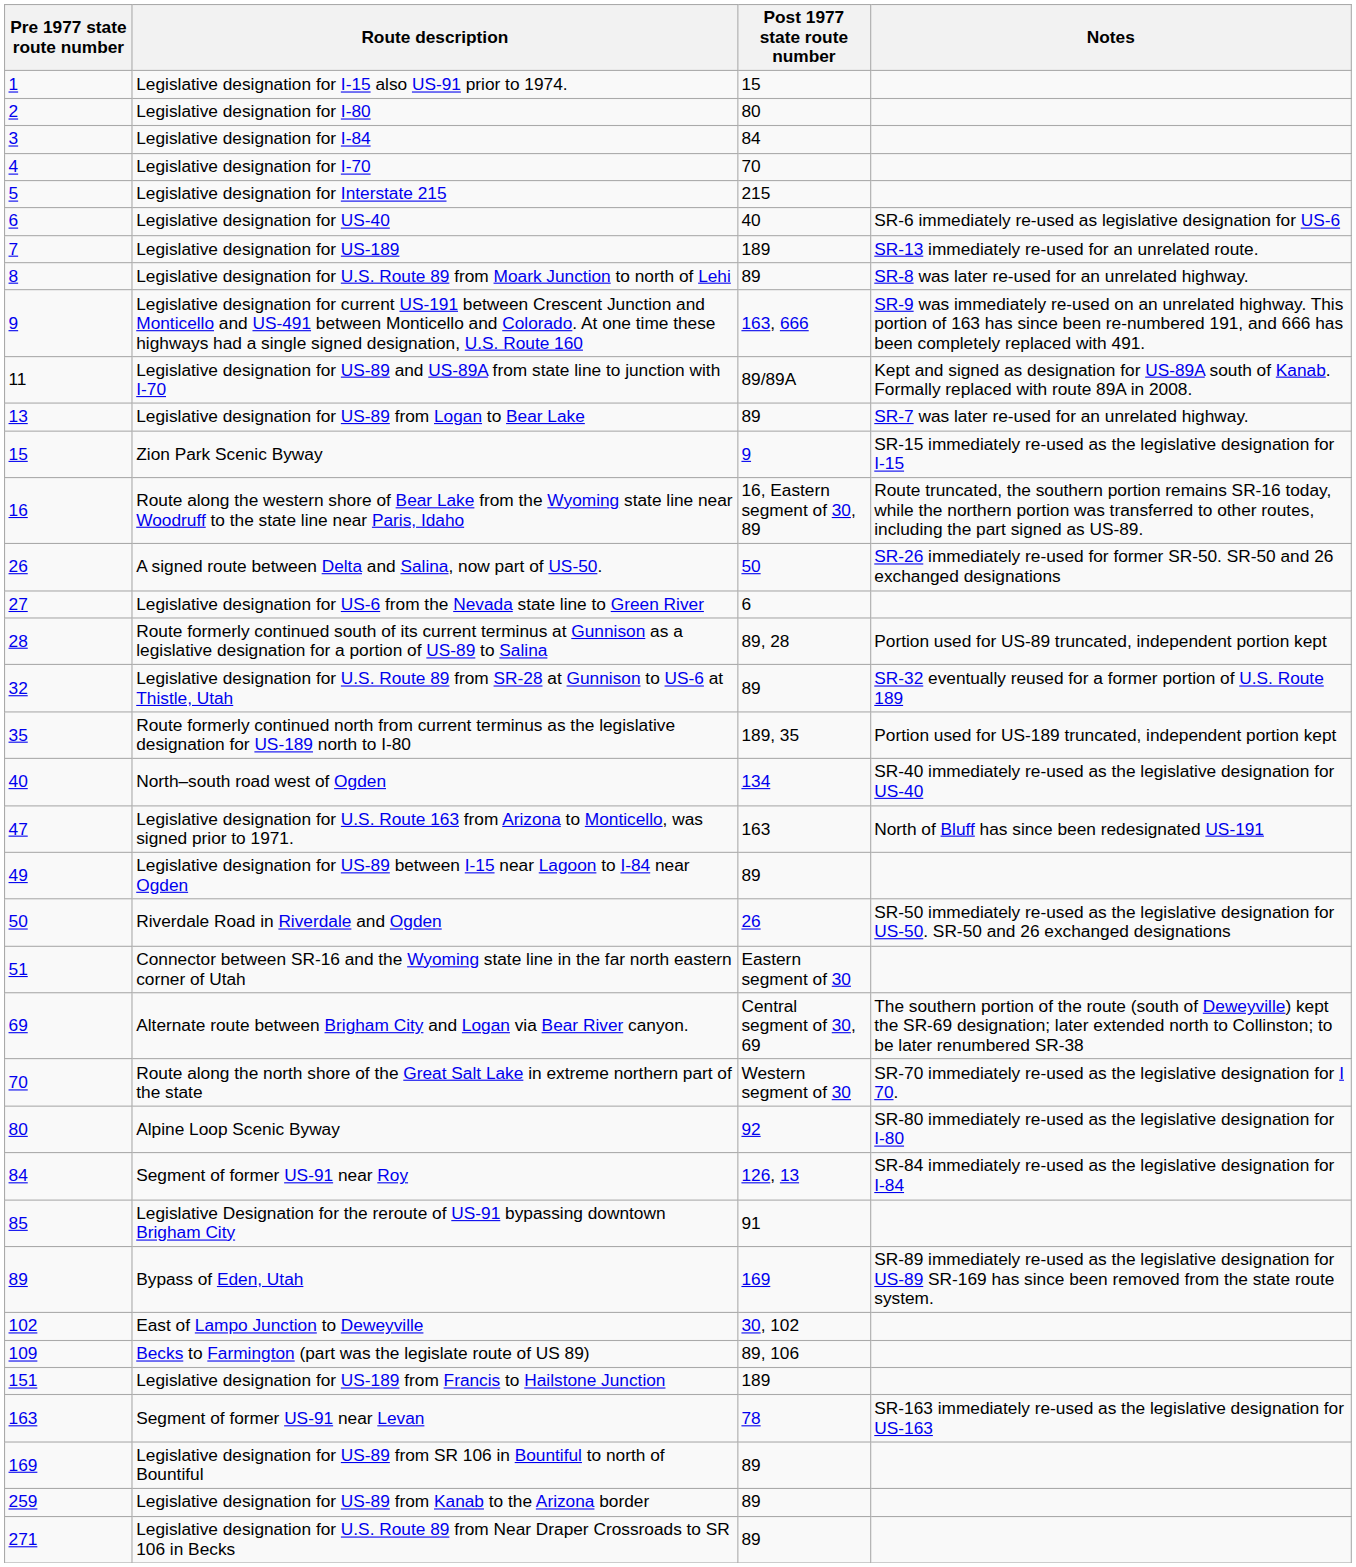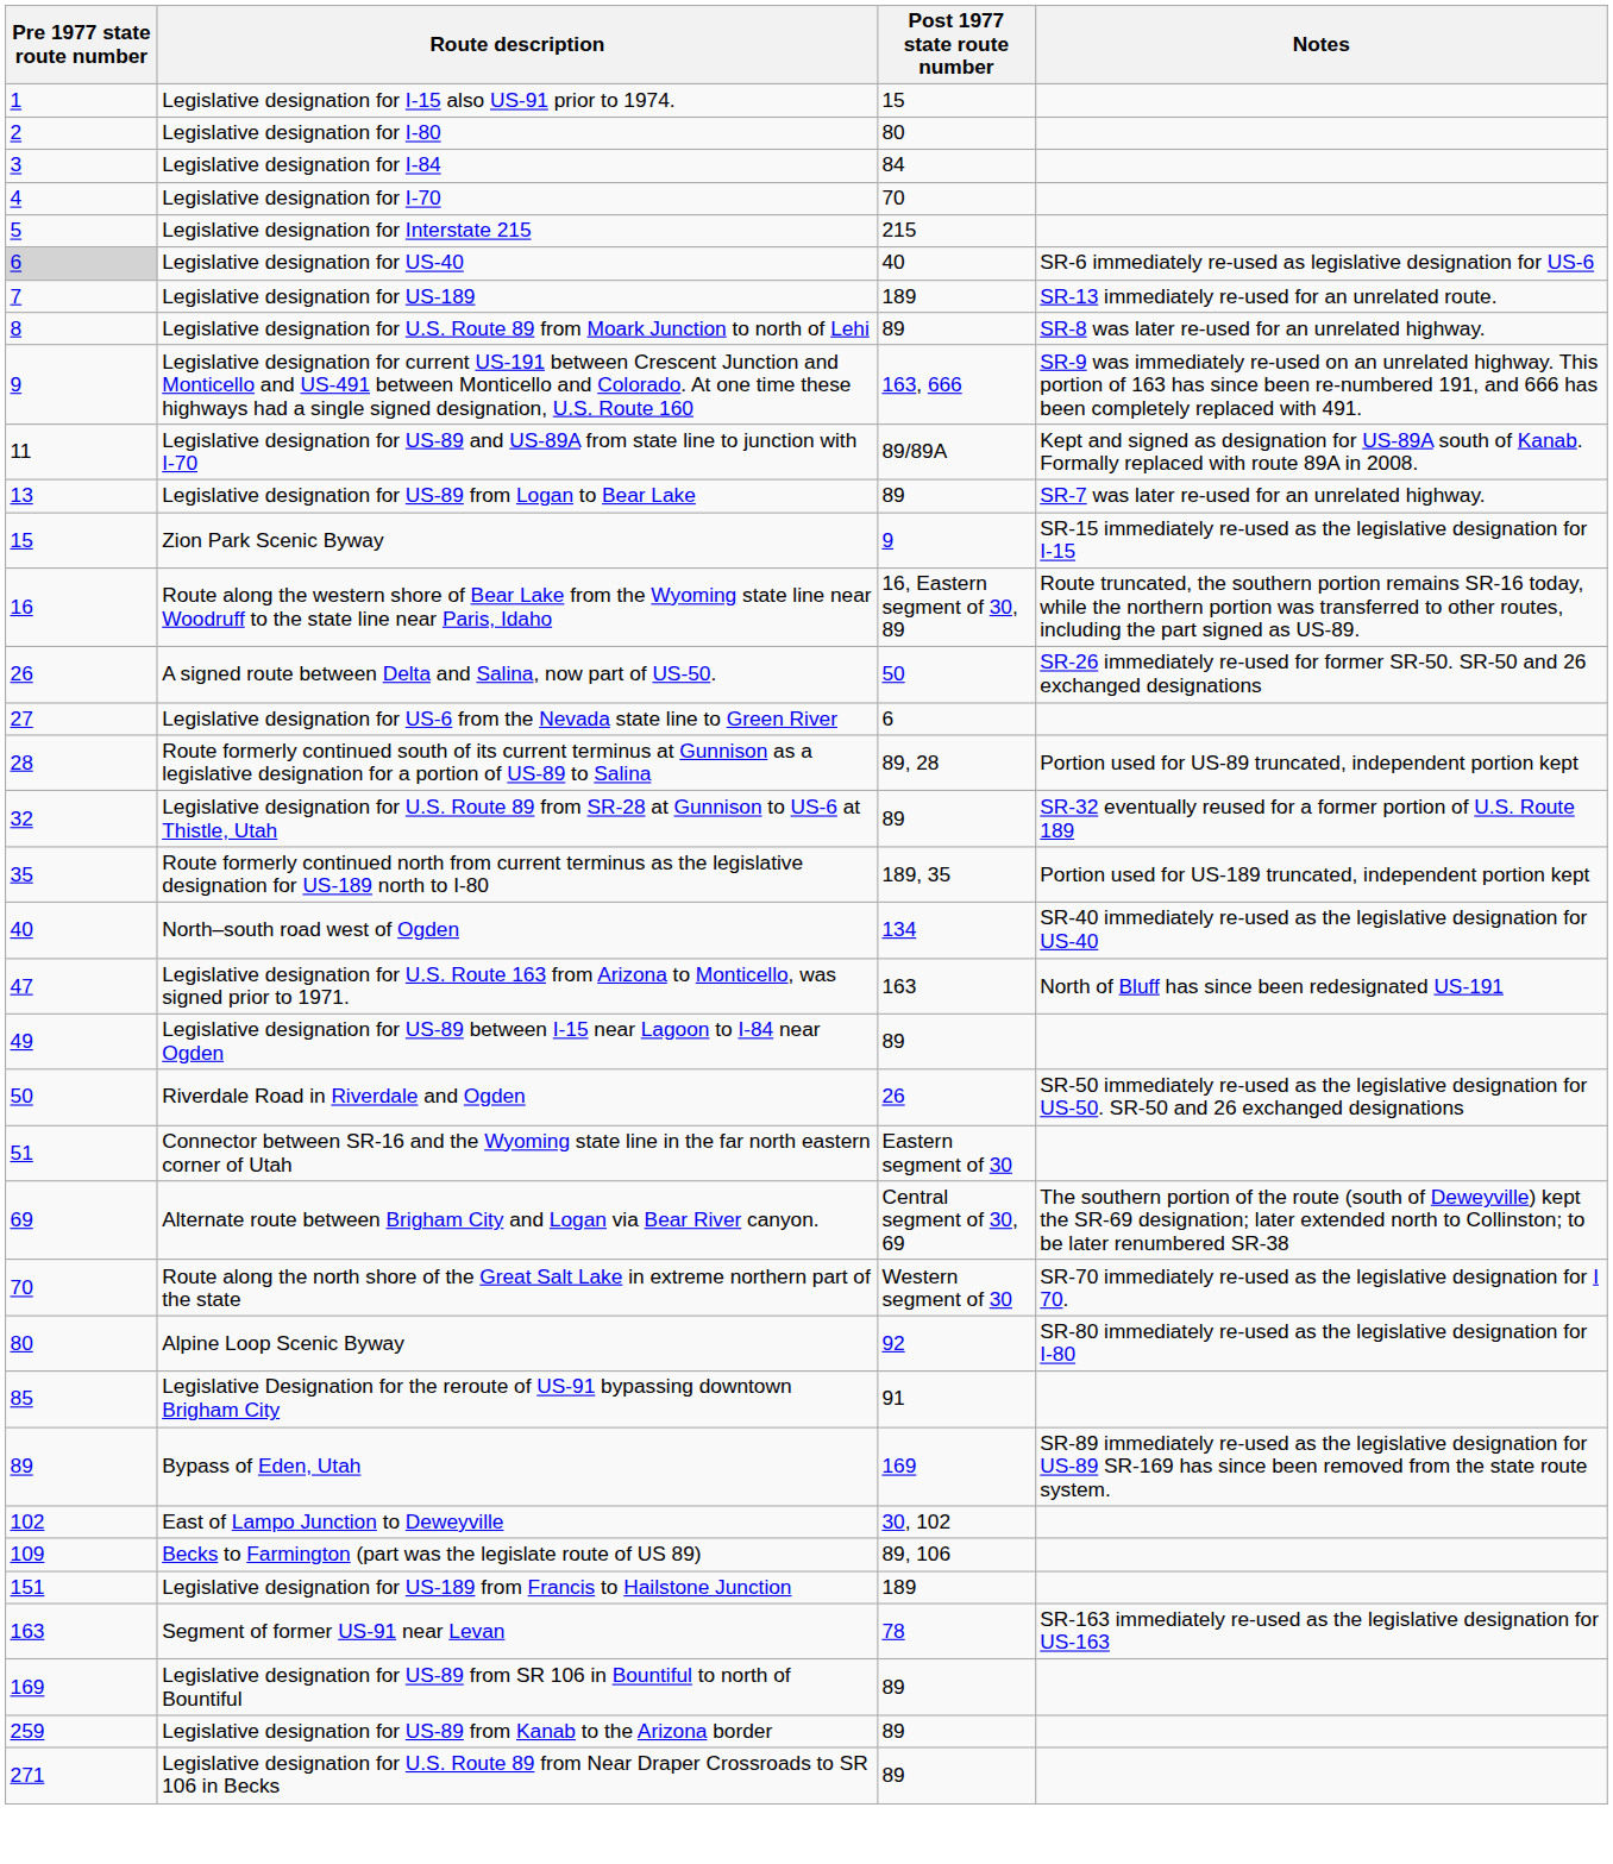 <table class="wikitable sortable">
 <tr>
 <th>Pre 1977 state route number</th>
 <th>Route description</th>
 <th>Post 1977 state route number</th>
 <th>Notes</th>
 </tr>
 <tr>
 <td><a href='#'>1</a></td>
 <td>Legislative designation for <a href='#'>I-15</a> also <a href='#'>US-91</a> prior to 1974.</td>
 <td>15</td>
 <td></td>
 </tr>
 <tr>
 <td><a href='#'>2</a></td>
 <td>Legislative designation for <a href='#'>I-80</a></td>
 <td>80</td>
 <td></td>
 </tr>
 <tr>
 <td><a href='#'>3</a></td>
 <td>Legislative designation for <a href='#'>I-84</a></td>
 <td>84</td>
 <td></td>
 </tr>
 <tr>
 <td><a href='#'>4</a></td>
 <td>Legislative designation for <a href='#'>I-70</a></td>
 <td>70</td>
 <td></td>
 </tr>
 <tr>
 <td><a href='#'>5</a></td>
 <td>Legislative designation for <a href='#'>Interstate 215</a></td>
 <td>215</td>
 <td></td>
 </tr>
 <tr>
-<td><a href='#'>6</a></td>
+<td style="background: lightgrey;"><a href='#'>6</a></td>
 <td>Legislative designation for <a href='#'>US-40</a></td>
 <td>40</td>
 <td>SR-6 immediately re-used as legislative designation for <a href='#'>US-6</a></td>
 </tr>
 <tr>
 <td><a href='#'>7</a></td>
 <td>Legislative designation for <a href='#'>US-189</a></td>
 <td>189</td>
 <td><a href='#'>SR-13</a> immediately re-used for an unrelated route.</td>
 </tr>
 <tr>
 <td><a href='#'>8</a></td>
 <td>Legislative designation for <a href='#'>U.S. Route 89</a> from <a href='#'>Moark Junction</a> to north of <a href='#'>Lehi</a></td>
 <td>89</td>
 <td><a href='#'>SR-8</a> was later re-used for an unrelated highway.</td>
 </tr>
 <tr>
 <td><a href='#'>9</a></td>
 <td>Legislative designation for current <a href='#'>US-191</a> between Crescent Junction and <a href='#'>Monticello</a> and <a href='#'>US-491</a> between Monticello and <a href='#'>Colorado</a>. At one time these highways had a single signed designation, <a href='#'>U.S. Route 160</a></td>
 <td><a href='#'>163</a>, <a href='#'>666</a></td>
 <td><a href='#'>SR-9</a> was immediately re-used on an unrelated highway. This portion of 163 has since been re-numbered 191, and 666 has been completely replaced with 491.</td>
 </tr>
 <tr>
 <td>11</td>
 <td>Legislative designation for <a href='#'>US-89</a> and <a href='#'>US-89A</a> from state line to junction with <a href='#'>I-70</a></td>
 <td>89/89A</td>
 <td>Kept and signed as designation for <a href='#'>US-89A</a> south of <a href='#'>Kanab</a>. Formally replaced with route 89A in 2008.</td>
 </tr>
 <tr>
 <td><a href='#'>13</a></td>
 <td>Legislative designation for <a href='#'>US-89</a> from <a href='#'>Logan</a> to <a href='#'>Bear Lake</a></td>
 <td>89</td>
 <td><a href='#'>SR-7</a> was later re-used for an unrelated highway.</td>
 </tr>
 <tr>
 <td><a href='#'>15</a></td>
 <td>Zion Park Scenic Byway</td>
 <td><a href='#'>9</a></td>
 <td>SR-15 immediately re-used as the legislative designation for <a href='#'>I-15</a></td>
 </tr>
 <tr>
 <td><a href='#'>16</a></td>
 <td>Route along the western shore of <a href='#'>Bear Lake</a> from the <a href='#'>Wyoming</a> state line near <a href='#'>Woodruff</a> to the state line near <a href='#'>Paris, Idaho</a></td>
 <td>16, Eastern segment of <a href='#'>30</a>, 89</td>
 <td>Route truncated, the southern portion remains SR-16 today, while the northern portion was transferred to other routes, including the part signed as US-89.</td>
 </tr>
 <tr>
 <td><a href='#'>26</a></td>
 <td>A signed route between <a href='#'>Delta</a> and <a href='#'>Salina</a>, now part of <a href='#'>US-50</a>.</td>
 <td><a href='#'>50</a></td>
 <td><a href='#'>SR-26</a> immediately re-used for former SR-50. SR-50 and 26 exchanged designations</td>
 </tr>
 <tr>
 <td><a href='#'>27</a></td>
 <td>Legislative designation for <a href='#'>US-6</a> from the <a href='#'>Nevada</a> state line to <a href='#'>Green River</a></td>
 <td>6</td>
 <td></td>
 </tr>
 <tr>
 <td><a href='#'>28</a></td>
 <td>Route formerly continued south of its current terminus at <a href='#'>Gunnison</a> as a legislative designation for a portion of <a href='#'>US-89</a> to <a href='#'>Salina</a></td>
 <td>89, 28</td>
 <td>Portion used for US-89 truncated, independent portion kept</td>
 </tr>
 <tr>
 <td><a href='#'>32</a></td>
 <td>Legislative designation for <a href='#'>U.S. Route 89</a> from <a href='#'>SR-28</a> at <a href='#'>Gunnison</a> to <a href='#'>US-6</a> at <a href='#'>Thistle, Utah</a></td>
 <td>89</td>
 <td><a href='#'>SR-32</a> eventually reused for a former portion of <a href='#'>U.S. Route 189</a></td>
 </tr>
 <tr>
 <td><a href='#'>35</a></td>
 <td>Route formerly continued north from current terminus as the legislative designation for <a href='#'>US-189</a> north to I-80</td>
 <td>189, 35</td>
 <td>Portion used for US-189 truncated, independent portion kept</td>
 </tr>
 <tr>
 <td><a href='#'>40</a></td>
 <td>North–south road west of <a href='#'>Ogden</a></td>
 <td><a href='#'>134</a></td>
 <td>SR-40 immediately re-used as the legislative designation for <a href='#'>US-40</a></td>
 </tr>
 <tr>
 <td><a href='#'>47</a></td>
 <td>Legislative designation for <a href='#'>U.S. Route 163</a> from <a href='#'>Arizona</a> to <a href='#'>Monticello</a>, was signed prior to 1971.</td>
 <td>163</td>
 <td>North of <a href='#'>Bluff</a> has since been redesignated <a href='#'>US-191</a></td>
 </tr>
 <tr>
 <td><a href='#'>49</a></td>
 <td>Legislative designation for <a href='#'>US-89</a> between <a href='#'>I-15</a> near <a href='#'>Lagoon</a> to <a href='#'>I-84</a> near <a href='#'>Ogden</a></td>
 <td>89</td>
 <td></td>
 </tr>
 <tr>
 <td><a href='#'>50</a></td>
 <td>Riverdale Road in <a href='#'>Riverdale</a> and <a href='#'>Ogden</a></td>
 <td><a href='#'>26</a></td>
 <td>SR-50 immediately re-used as the legislative designation for <a href='#'>US-50</a>. SR-50 and 26 exchanged designations</td>
 </tr>
 <tr>
 <td><a href='#'>51</a></td>
 <td>Connector between SR-16 and the <a href='#'>Wyoming</a> state line in the far north eastern corner of Utah</td>
 <td>Eastern segment of <a href='#'>30</a></td>
 <td></td>
 </tr>
 <tr>
 <td><a href='#'>69</a></td>
 <td>Alternate route between <a href='#'>Brigham City</a> and <a href='#'>Logan</a> via <a href='#'>Bear River</a> canyon.</td>
 <td>Central segment of <a href='#'>30</a>, 69</td>
 <td>The southern portion of the route (south of <a href='#'>Deweyville</a>) kept the SR-69 designation; later extended north to Collinston; to be later renumbered SR-38</td>
 </tr>
 <tr>
 <td><a href='#'>70</a></td>
 <td>Route along the north shore of the <a href='#'>Great Salt Lake</a> in extreme northern part of the state</td>
 <td>Western segment of <a href='#'>30</a></td>
 <td>SR-70 immediately re-used as the legislative designation for <a href='#'>I 70</a>.</td>
 </tr>
 <tr>
 <td><a href='#'>80</a></td>
 <td>Alpine Loop Scenic Byway</td>
 <td><a href='#'>92</a></td>
 <td>SR-80 immediately re-used as the legislative designation for <a href='#'>I-80</a></td>
 </tr>
 <tr>
-<td><a href='#'>84</a></td>
-<td>Segment of former <a href='#'>US-91</a> near <a href='#'>Roy</a></td>
-<td><a href='#'>126</a>, <a href='#'>13</a></td>
-<td>SR-84 immediately re-used as the legislative designation for <a href='#'>I-84</a></td>
-</tr>
-<tr>
 <td><a href='#'>85</a></td>
 <td>Legislative Designation for the reroute of <a href='#'>US-91</a> bypassing downtown <a href='#'>Brigham City</a></td>
 <td>91</td>
 <td></td>
 </tr>
 <tr>
 <td><a href='#'>89</a></td>
 <td>Bypass of <a href='#'>Eden, Utah</a></td>
 <td><a href='#'>169</a></td>
 <td>SR-89 immediately re-used as the legislative designation for <a href='#'>US-89</a> SR-169 has since been removed from the state route system.</td>
 </tr>
 <tr>
 <td><a href='#'>102</a></td>
 <td>East of <a href='#'>Lampo Junction</a> to <a href='#'>Deweyville</a></td>
 <td><a href='#'>30</a>, 102</td>
 <td></td>
 </tr>
 <tr>
 <td><a href='#'>109</a></td>
 <td><a href='#'>Becks</a> to <a href='#'>Farmington</a> (part was the legislate route of US 89)</td>
 <td>89, 106</td>
 <td></td>
 </tr>
 <tr>
 <td><a href='#'>151</a></td>
 <td>Legislative designation for <a href='#'>US-189</a> from <a href='#'>Francis</a> to <a href='#'>Hailstone Junction</a></td>
 <td>189</td>
 <td></td>
 </tr>
 <tr>
 <td><a href='#'>163</a></td>
 <td>Segment of former <a href='#'>US-91</a> near <a href='#'>Levan</a></td>
 <td><a href='#'>78</a></td>
 <td>SR-163 immediately re-used as the legislative designation for <a href='#'>US-163</a></td>
 </tr>
 <tr>
 <td><a href='#'>169</a></td>
 <td>Legislative designation for <a href='#'>US-89</a> from SR 106 in <a href='#'>Bountiful</a> to north of Bountiful</td>
 <td>89</td>
 <td></td>
 </tr>
 <tr>
 <td><a href='#'>259</a></td>
 <td>Legislative designation for <a href='#'>US-89</a> from <a href='#'>Kanab</a> to the <a href='#'>Arizona</a> border</td>
 <td>89</td>
 <td></td>
 </tr>
 <tr>
 <td><a href='#'>271</a></td>
 <td>Legislative designation for <a href='#'>U.S. Route 89</a> from Near Draper Crossroads to SR 106 in Becks</td>
 <td>89</td>
 <td></td>
 </tr>
 </table>
